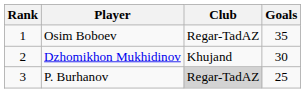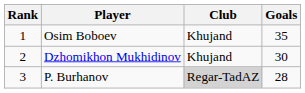 <table class="wikitable" style="text-align:center">
 <tr>
 <th>Rank</th>
 <th>Player</th>
 <th>Club</th>
 <th>Goals</th>
 </tr>
 <tr>
 <td>1</td>
 <td align="left"> Osim Boboev</td>
-<td align="left">Regar-TadAZ</td>
+<td align="left">Khujand</td>
 <td>35</td>
 </tr>
 <tr>
 <td>2</td>
 <td align="left"> <a href='#'>Dzhomikhon Mukhidinov</a></td>
 <td align="left">Khujand</td>
 <td>30</td>
 </tr>
 <tr>
 <td>3</td>
 <td align="left"> P. Burhanov</td>
 <td align="left" style="background: lightgrey;">Regar-TadAZ</td>
-<td>25</td>
+<td>28</td>
 </tr>
 </table>
